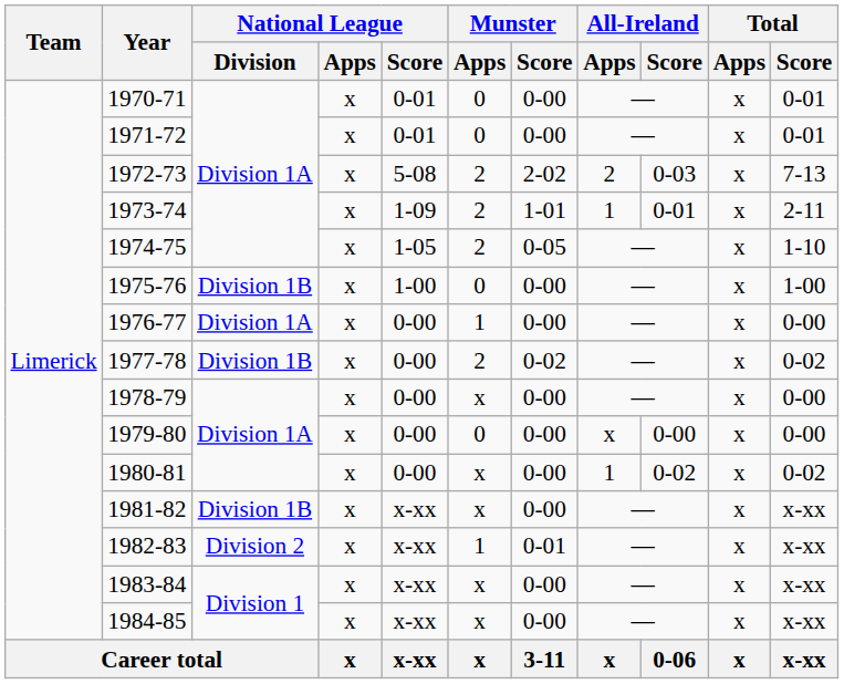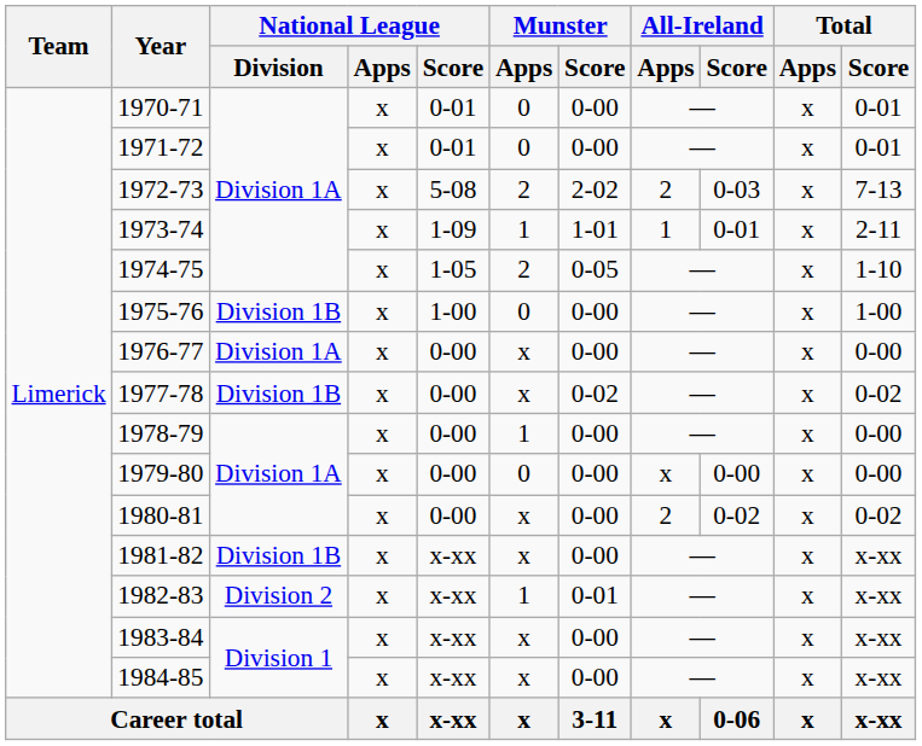 <table class="wikitable" style="text-align:center">
 <tr>
 <th rowspan="2">Team</th>
 <th rowspan="2">Year</th>
 <th colspan="3"><a href='#'>National League</a></th>
 <th colspan="2"><a href='#'>Munster</a></th>
 <th colspan="2"><a href='#'>All-Ireland</a></th>
 <th colspan="2">Total</th>
 </tr>
 <tr>
 <th>Division</th>
 <th>Apps</th>
 <th>Score</th>
 <th>Apps</th>
 <th>Score</th>
 <th>Apps</th>
 <th>Score</th>
 <th>Apps</th>
 <th>Score</th>
 </tr>
 <tr>
 <td rowspan="15"><a href='#'>Limerick</a></td>
 <td>1970-71</td>
 <td rowspan="5"><a href='#'>Division 1A</a></td>
 <td>x</td>
 <td>0-01</td>
 <td>0</td>
 <td>0-00</td>
 <td colspan=2>—</td>
 <td>x</td>
 <td>0-01</td>
 </tr>
 <tr>
 <td>1971-72</td>
 <td>x</td>
 <td>0-01</td>
 <td>0</td>
 <td>0-00</td>
 <td colspan=2>—</td>
 <td>x</td>
 <td>0-01</td>
 </tr>
 <tr>
 <td>1972-73</td>
 <td>x</td>
 <td>5-08</td>
 <td>2</td>
 <td>2-02</td>
 <td>2</td>
 <td>0-03</td>
 <td>x</td>
 <td>7-13</td>
 </tr>
 <tr>
 <td>1973-74</td>
 <td>x</td>
 <td>1-09</td>
-<td>2</td>
+<td>1</td>
 <td>1-01</td>
 <td>1</td>
 <td>0-01</td>
 <td>x</td>
 <td>2-11</td>
 </tr>
 <tr>
 <td>1974-75</td>
 <td>x</td>
 <td>1-05</td>
 <td>2</td>
 <td>0-05</td>
 <td colspan=2>—</td>
 <td>x</td>
 <td>1-10</td>
 </tr>
 <tr>
 <td>1975-76</td>
 <td rowspan="1"><a href='#'>Division 1B</a></td>
 <td>x</td>
 <td>1-00</td>
 <td>0</td>
 <td>0-00</td>
 <td colspan=2>—</td>
 <td>x</td>
 <td>1-00</td>
 </tr>
 <tr>
 <td>1976-77</td>
 <td rowspan="1"><a href='#'>Division 1A</a></td>
 <td>x</td>
 <td>0-00</td>
-<td>1</td>
+<td>x</td>
 <td>0-00</td>
 <td colspan=2>—</td>
 <td>x</td>
 <td>0-00</td>
 </tr>
 <tr>
 <td>1977-78</td>
 <td rowspan="1"><a href='#'>Division 1B</a></td>
 <td>x</td>
 <td>0-00</td>
-<td>2</td>
+<td>x</td>
 <td>0-02</td>
 <td colspan=2>—</td>
 <td>x</td>
 <td>0-02</td>
 </tr>
 <tr>
 <td>1978-79</td>
 <td rowspan="3"><a href='#'>Division 1A</a></td>
 <td>x</td>
 <td>0-00</td>
-<td>x</td>
+<td>1</td>
 <td>0-00</td>
 <td colspan=2>—</td>
 <td>x</td>
 <td>0-00</td>
 </tr>
 <tr>
 <td>1979-80</td>
 <td>x</td>
 <td>0-00</td>
 <td>0</td>
 <td>0-00</td>
 <td>x</td>
 <td>0-00</td>
 <td>x</td>
 <td>0-00</td>
 </tr>
 <tr>
 <td>1980-81</td>
 <td>x</td>
 <td>0-00</td>
 <td>x</td>
 <td>0-00</td>
-<td>1</td>
+<td>2</td>
 <td>0-02</td>
 <td>x</td>
 <td>0-02</td>
 </tr>
 <tr>
 <td>1981-82</td>
 <td rowspan="1"><a href='#'>Division 1B</a></td>
 <td>x</td>
 <td>x-xx</td>
 <td>x</td>
 <td>0-00</td>
 <td colspan=2>—</td>
 <td>x</td>
 <td>x-xx</td>
 </tr>
 <tr>
 <td>1982-83</td>
 <td rowspan="1"><a href='#'>Division 2</a></td>
 <td>x</td>
 <td>x-xx</td>
 <td>1</td>
 <td>0-01</td>
 <td colspan=2>—</td>
 <td>x</td>
 <td>x-xx</td>
 </tr>
 <tr>
 <td>1983-84</td>
 <td rowspan="2"><a href='#'>Division 1</a></td>
 <td>x</td>
 <td>x-xx</td>
 <td>x</td>
 <td>0-00</td>
 <td colspan=2>—</td>
 <td>x</td>
 <td>x-xx</td>
 </tr>
 <tr>
 <td>1984-85</td>
 <td>x</td>
 <td>x-xx</td>
 <td>x</td>
 <td>0-00</td>
 <td colspan=2>—</td>
 <td>x</td>
 <td>x-xx</td>
 </tr>
 <tr>
 <th colspan="3">Career total</th>
 <th>x</th>
 <th>x-xx</th>
 <th>x</th>
 <th>3-11</th>
 <th>x</th>
 <th>0-06</th>
 <th>x</th>
 <th>x-xx</th>
 </tr>
 </table>
